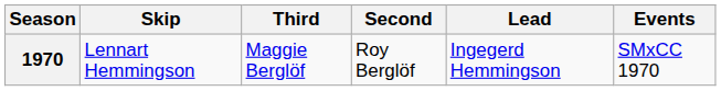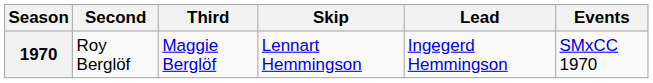 <table class="wikitable">
 <tr>
 <th scope="col">Season</th>
+<th scope="col">Second</th>
+<th scope="col">Third</th>
 <th scope="col">Skip</th>
-<th scope="col">Third</th>
-<th scope="col">Second</th>
 <th scope="col">Lead</th>
 <th scope="col">Events</th>
 </tr>
 <tr>
 <th scope="row">1970</th>
+<td>Roy Berglöf</td>
+<td><a href='#'>Maggie Berglöf</a></td>
 <td><a href='#'>Lennart Hemmingson</a></td>
-<td><a href='#'>Maggie Berglöf</a></td>
-<td>Roy Berglöf</td>
 <td><a href='#'>Ingegerd Hemmingson</a></td>
 <td><a href='#'>SMxCC</a> 1970 </td>
 </tr>
 </table>
